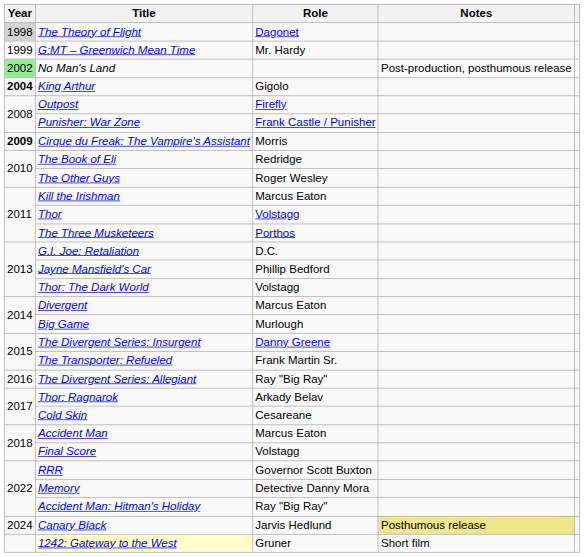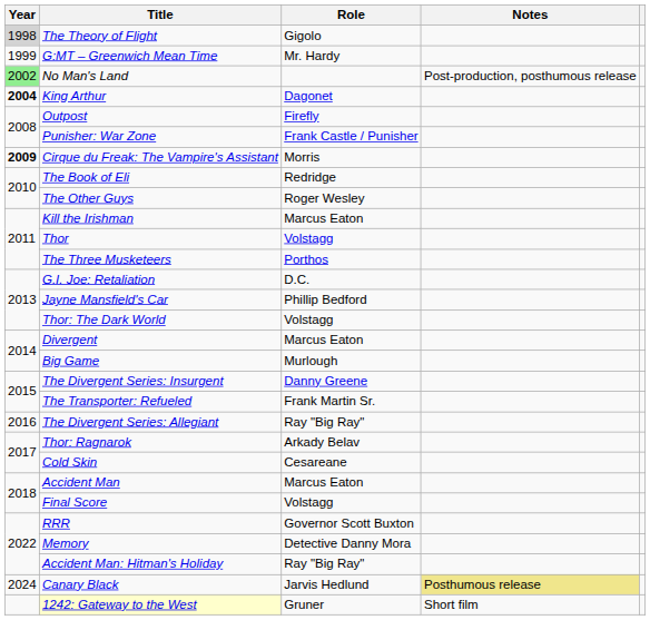 <table class="wikitable sortable">
 <tr>
 <th>Year</th>
 <th>Title</th>
 <th>Role</th>
 <th class="unsortable">Notes</th>
 <th class="unsortable"></th>
 </tr>
 <tr>
 <td style="background: lightgrey;">1998</td>
 <td><em><a href='#'>The Theory of Flight</a></em></td>
-<td><a href='#'>Dagonet</a></td>
+<td>Gigolo</td>
 <td></td>
 <td></td>
 </tr>
 <tr>
 <td>1999</td>
 <td><em><a href='#'>G:MT – Greenwich Mean Time</a></em></td>
 <td>Mr. Hardy</td>
 <td></td>
 <td></td>
 </tr>
 <tr>
 <td style="background: lightgreen;">2002</td>
 <td><em>No Man's Land</em></td>
 <td></td>
 <td>Post-production, posthumous release</td>
 <td></td>
 </tr>
 <tr>
 <td><strong>2004</strong></td>
 <td><em><a href='#'>King Arthur</a></em></td>
-<td>Gigolo</td>
+<td><a href='#'>Dagonet</a></td>
 <td></td>
 <td></td>
 </tr>
 <tr>
 <td rowspan="2">2008</td>
 <td><em><a href='#'>Outpost</a></em></td>
 <td><a href='#'>Firefly</a></td>
 <td></td>
 <td></td>
 </tr>
 <tr>
 <td><em><a href='#'>Punisher: War Zone</a></em></td>
 <td><a href='#'>Frank Castle / Punisher</a></td>
 <td></td>
 <td></td>
 </tr>
 <tr>
 <td><strong>2009</strong></td>
 <td><em><a href='#'>Cirque du Freak: The Vampire's Assistant</a></em></td>
 <td>Morris</td>
 <td></td>
 <td></td>
 </tr>
 <tr>
 <td rowspan="2">2010</td>
 <td><em><a href='#'>The Book of Eli</a></em></td>
 <td>Redridge</td>
 <td></td>
 <td></td>
 </tr>
 <tr>
 <td><em><a href='#'>The Other Guys</a></em></td>
 <td>Roger Wesley</td>
 <td></td>
 <td></td>
 </tr>
 <tr>
 <td rowspan="3">2011</td>
 <td><em><a href='#'>Kill the Irishman</a></em></td>
 <td>Marcus Eaton</td>
 <td></td>
 <td></td>
 </tr>
 <tr>
 <td><em><a href='#'>Thor</a></em></td>
 <td><a href='#'>Volstagg</a></td>
 <td></td>
 <td></td>
 </tr>
 <tr>
 <td><em><a href='#'>The Three Musketeers</a></em></td>
 <td><a href='#'>Porthos</a></td>
 <td></td>
 <td></td>
 </tr>
 <tr>
 <td rowspan="3">2013</td>
 <td><em><a href='#'>G.I. Joe: Retaliation</a></em></td>
 <td>D.C.</td>
 <td></td>
 <td></td>
 </tr>
 <tr>
 <td><em><a href='#'>Jayne Mansfield's Car</a></em></td>
 <td>Phillip Bedford</td>
 <td></td>
 <td></td>
 </tr>
 <tr>
 <td><em><a href='#'>Thor: The Dark World</a></em></td>
 <td>Volstagg</td>
 <td></td>
 <td></td>
 </tr>
 <tr>
 <td rowspan="2">2014</td>
 <td><em><a href='#'>Divergent</a></em></td>
 <td>Marcus Eaton</td>
 <td></td>
 <td></td>
 </tr>
 <tr>
 <td><em><a href='#'>Big Game</a></em></td>
 <td>Murlough</td>
 <td></td>
 <td></td>
 </tr>
 <tr>
 <td rowspan="2">2015</td>
 <td><em><a href='#'>The Divergent Series: Insurgent</a></em></td>
 <td><a href='#'>Danny Greene</a></td>
 <td></td>
 <td></td>
 </tr>
 <tr>
 <td><em><a href='#'>The Transporter: Refueled</a></em></td>
 <td>Frank Martin Sr.</td>
 <td></td>
 <td></td>
 </tr>
 <tr>
 <td>2016</td>
 <td><em><a href='#'>The Divergent Series: Allegiant</a></em></td>
 <td>Ray "Big Ray"</td>
 <td></td>
 <td></td>
 </tr>
 <tr>
 <td rowspan="2">2017</td>
 <td><em><a href='#'>Thor: Ragnarok</a></em></td>
 <td>Arkady Belav</td>
 <td></td>
 <td></td>
 </tr>
 <tr>
 <td><em><a href='#'>Cold Skin</a></em></td>
 <td>Cesareane</td>
 <td></td>
 <td></td>
 </tr>
 <tr>
 <td rowspan="2">2018</td>
 <td><em><a href='#'>Accident Man</a></em></td>
 <td>Marcus Eaton</td>
 <td></td>
 <td></td>
 </tr>
 <tr>
 <td><em><a href='#'>Final Score</a></em></td>
 <td>Volstagg</td>
 <td></td>
 <td></td>
 </tr>
 <tr>
 <td rowspan="3">2022</td>
 <td><em><a href='#'>RRR</a></em></td>
 <td>Governor Scott Buxton</td>
 <td></td>
 <td></td>
 </tr>
 <tr>
 <td><em><a href='#'>Memory</a></em></td>
 <td>Detective Danny Mora</td>
 <td></td>
 <td></td>
 </tr>
 <tr>
 <td><em><a href='#'>Accident Man: Hitman's Holiday</a></em></td>
 <td>Ray "Big Ray"</td>
 <td></td>
 <td></td>
 </tr>
 <tr>
 <td>2024</td>
 <td><em><a href='#'>Canary Black</a></em></td>
 <td>Jarvis Hedlund</td>
 <td style="background: khaki;">Posthumous release</td>
 <td></td>
 </tr>
 <tr>
 <td></td>
 <td style="background:#FFFFCC;"><em><a href='#'>1242: Gateway to the West</a></em> </td>
 <td>Gruner</td>
 <td>Short film</td>
 <td></td>
 </tr>
 </table>
